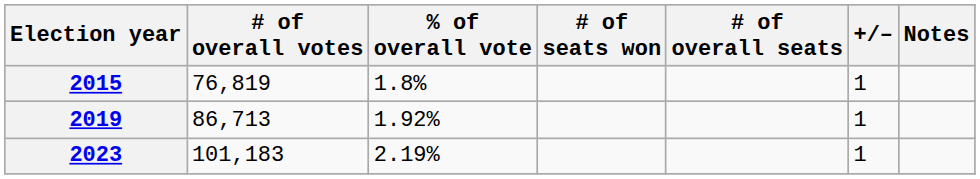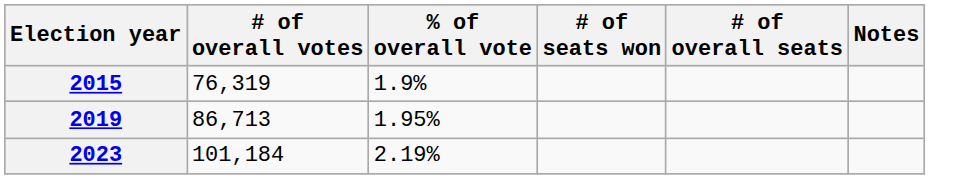 <table class=wikitable>
 <tr>
 <th>Election year</th>
 <th># of<br>overall votes</th>
 <th>% of<br>overall vote</th>
 <th># of<br>seats won</th>
 <th># of<br>overall seats</th>
-<th>+/–</th>
 <th>Notes</th>
 </tr>
 <tr>
 <th><a href='#'>2015</a></th>
-<td>76,819</td>
-<td>1.8%</td>
+<td>76,319</td>
+<td>1.9%</td>
 <td></td>
 <td></td>
-<td> 1</td>
 <td></td>
 </tr>
 <tr>
 <th><a href='#'>2019</a></th>
 <td>86,713</td>
-<td>1.92%</td>
+<td>1.95%</td>
 <td></td>
 <td></td>
-<td> 1</td>
 <td></td>
 </tr>
 <tr>
 <th><a href='#'>2023</a></th>
-<td>101,183</td>
+<td>101,184</td>
 <td>2.19%</td>
 <td></td>
 <td></td>
-<td> 1</td>
 <td></td>
 </tr>
 </table>
